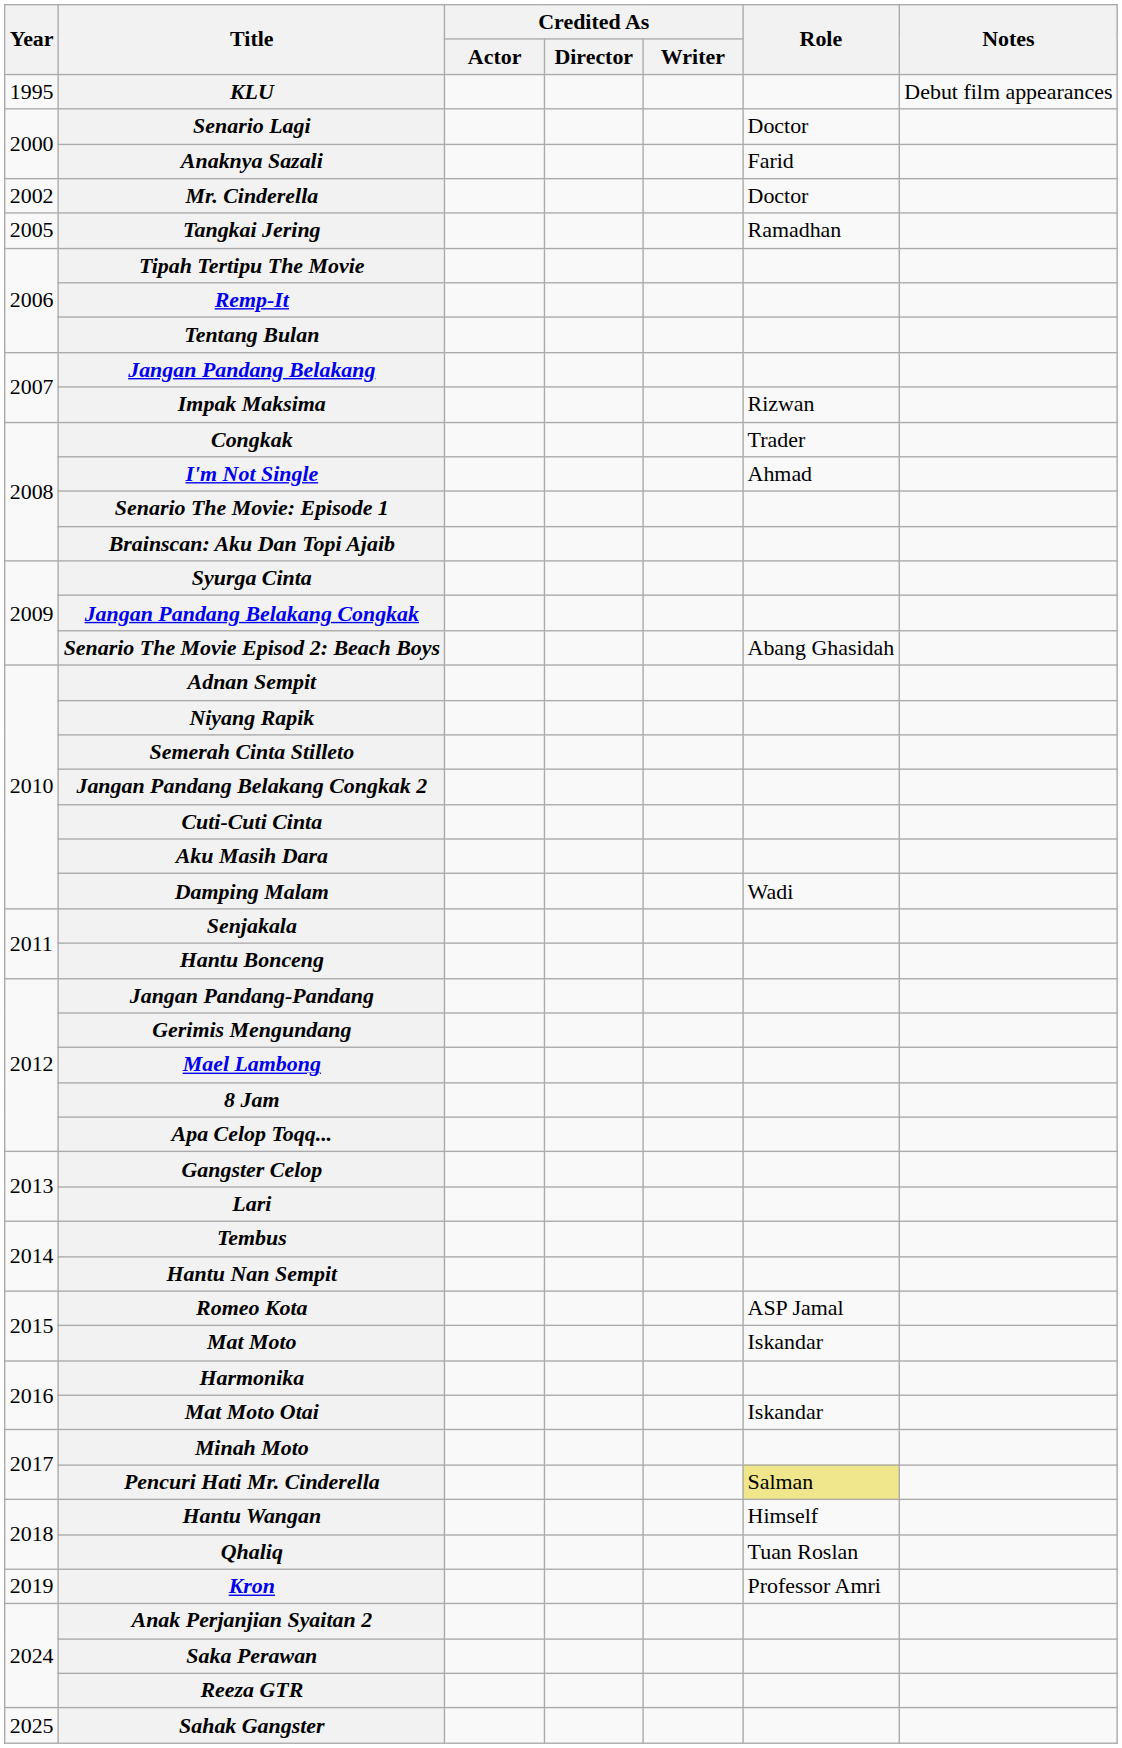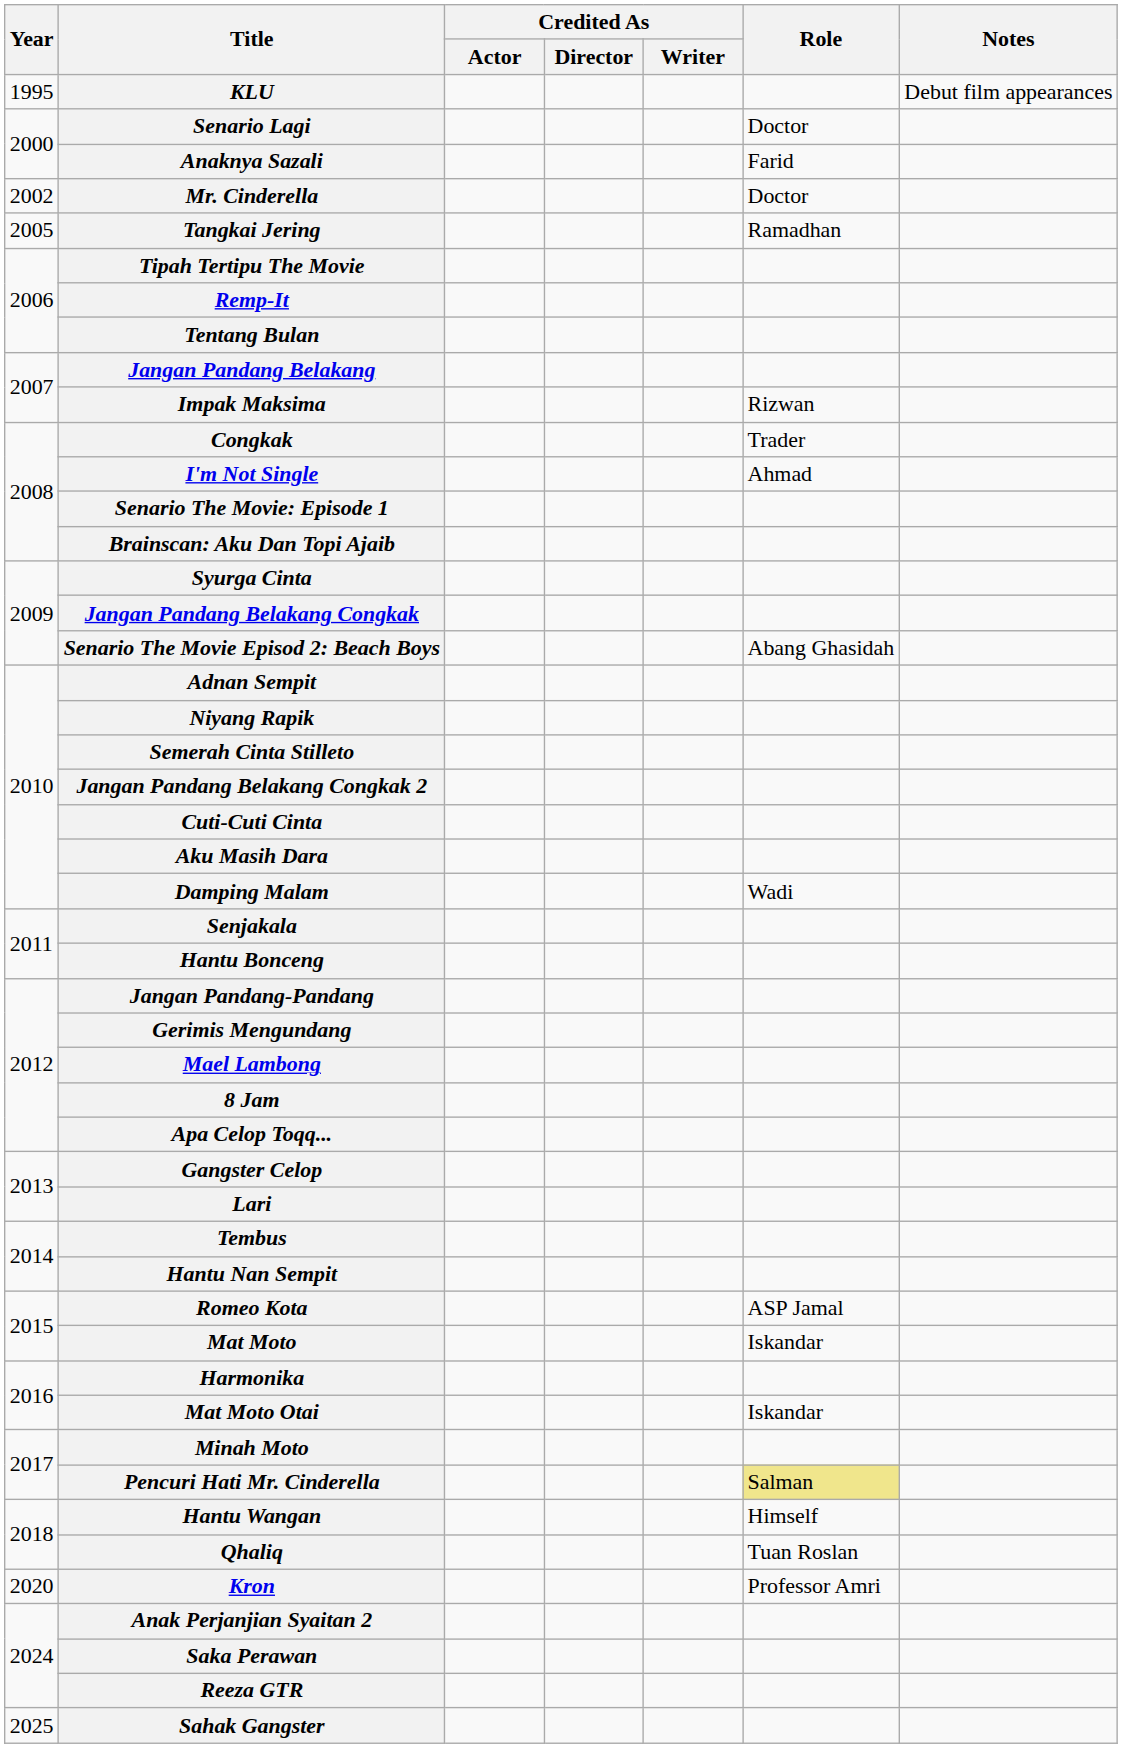 <table class="wikitable">
 <tr>
 <th rowspan="2">Year</th>
 <th rowspan="2">Title</th>
 <th colspan="3">Credited As</th>
 <th rowspan="2">Role</th>
 <th rowspan="2">Notes</th>
 </tr>
 <tr>
 <th width="65">Actor</th>
 <th width="65">Director</th>
 <th width="65">Writer</th>
 </tr>
 <tr>
 <td>1995</td>
 <th><em>KLU</em></th>
 <td></td>
 <td></td>
 <td></td>
 <td></td>
 <td>Debut film appearances</td>
 </tr>
 <tr>
 <td rowspan="2">2000</td>
 <th><em>Senario Lagi</em></th>
 <td></td>
 <td></td>
 <td></td>
 <td>Doctor</td>
 <td></td>
 </tr>
 <tr>
 <th><em>Anaknya Sazali</em></th>
 <td></td>
 <td></td>
 <td></td>
 <td>Farid</td>
 <td></td>
 </tr>
 <tr>
 <td>2002</td>
 <th><em>Mr. Cinderella</em></th>
 <td></td>
 <td></td>
 <td></td>
 <td>Doctor</td>
 <td></td>
 </tr>
 <tr>
 <td>2005</td>
 <th><em>Tangkai Jering</em></th>
 <td></td>
 <td></td>
 <td></td>
 <td>Ramadhan</td>
 <td></td>
 </tr>
 <tr>
 <td rowspan="3">2006</td>
 <th><em>Tipah Tertipu The Movie</em></th>
 <td></td>
 <td></td>
 <td></td>
 <td></td>
 <td></td>
 </tr>
 <tr>
 <th><em><a href='#'>Remp-It</a></em></th>
 <td></td>
 <td></td>
 <td></td>
 <td></td>
 <td></td>
 </tr>
 <tr>
 <th><em>Tentang Bulan</em></th>
 <td></td>
 <td></td>
 <td></td>
 <td></td>
 <td></td>
 </tr>
 <tr>
 <td rowspan="2">2007</td>
 <th><em><a href='#'>Jangan Pandang Belakang</a></em></th>
 <td></td>
 <td></td>
 <td></td>
 <td></td>
 <td></td>
 </tr>
 <tr>
 <th><em>Impak Maksima</em></th>
 <td></td>
 <td></td>
 <td></td>
 <td>Rizwan</td>
 <td></td>
 </tr>
 <tr>
 <td rowspan="4">2008</td>
 <th><em>Congkak</em></th>
 <td></td>
 <td></td>
 <td></td>
 <td>Trader</td>
 <td></td>
 </tr>
 <tr>
 <th><em><a href='#'>I'm Not Single</a></em></th>
 <td></td>
 <td></td>
 <td></td>
 <td>Ahmad</td>
 <td></td>
 </tr>
 <tr>
 <th><em>Senario The Movie: Episode 1</em></th>
 <td></td>
 <td></td>
 <td></td>
 <td></td>
 <td></td>
 </tr>
 <tr>
 <th><em>Brainscan: Aku Dan Topi Ajaib</em></th>
 <td></td>
 <td></td>
 <td></td>
 <td></td>
 <td></td>
 </tr>
 <tr>
 <td rowspan="3">2009</td>
 <th><em>Syurga Cinta</em></th>
 <td></td>
 <td></td>
 <td></td>
 <td></td>
 <td></td>
 </tr>
 <tr>
 <th><em><a href='#'>Jangan Pandang Belakang Congkak</a></em></th>
 <td></td>
 <td></td>
 <td></td>
 <td></td>
 <td></td>
 </tr>
 <tr>
 <th><em>Senario The Movie Episod 2: Beach Boys</em></th>
 <td></td>
 <td></td>
 <td></td>
 <td>Abang Ghasidah</td>
 <td></td>
 </tr>
 <tr>
 <td rowspan="7">2010</td>
 <th><em>Adnan Sempit</em></th>
 <td></td>
 <td></td>
 <td></td>
 <td></td>
 <td></td>
 </tr>
 <tr>
 <th><em>Niyang Rapik</em></th>
 <td></td>
 <td></td>
 <td></td>
 <td></td>
 <td></td>
 </tr>
 <tr>
 <th><em>Semerah Cinta Stilleto</em></th>
 <td></td>
 <td></td>
 <td></td>
 <td></td>
 <td></td>
 </tr>
 <tr>
 <th><em>Jangan Pandang Belakang Congkak 2</em></th>
 <td></td>
 <td></td>
 <td></td>
 <td></td>
 <td></td>
 </tr>
 <tr>
 <th><em>Cuti-Cuti Cinta</em></th>
 <td></td>
 <td></td>
 <td></td>
 <td></td>
 <td></td>
 </tr>
 <tr>
 <th><em>Aku Masih Dara</em></th>
 <td></td>
 <td></td>
 <td></td>
 <td></td>
 <td></td>
 </tr>
 <tr>
 <th><em>Damping Malam</em></th>
 <td></td>
 <td></td>
 <td></td>
 <td>Wadi</td>
 <td></td>
 </tr>
 <tr>
 <td rowspan="2">2011</td>
 <th><em>Senjakala</em></th>
 <td></td>
 <td></td>
 <td></td>
 <td></td>
 <td></td>
 </tr>
 <tr>
 <th><em>Hantu Bonceng</em></th>
 <td></td>
 <td></td>
 <td></td>
 <td></td>
 <td></td>
 </tr>
 <tr>
 <td rowspan="5">2012</td>
 <th><em>Jangan Pandang-Pandang</em></th>
 <td></td>
 <td></td>
 <td></td>
 <td></td>
 <td></td>
 </tr>
 <tr>
 <th><em>Gerimis Mengundang</em></th>
 <td></td>
 <td></td>
 <td></td>
 <td></td>
 <td></td>
 </tr>
 <tr>
 <th><em><a href='#'>Mael Lambong</a></em></th>
 <td></td>
 <td></td>
 <td></td>
 <td></td>
 <td></td>
 </tr>
 <tr>
 <th><em>8 Jam</em></th>
 <td></td>
 <td></td>
 <td></td>
 <td></td>
 <td></td>
 </tr>
 <tr>
 <th><em>Apa Celop Toqq...</em></th>
 <td></td>
 <td></td>
 <td></td>
 <td></td>
 <td></td>
 </tr>
 <tr>
 <td rowspan="2">2013</td>
 <th><em>Gangster Celop</em></th>
 <td></td>
 <td></td>
 <td></td>
 <td></td>
 <td></td>
 </tr>
 <tr>
 <th><em>Lari</em></th>
 <td></td>
 <td></td>
 <td></td>
 <td></td>
 <td></td>
 </tr>
 <tr>
 <td rowspan="2">2014</td>
 <th><em>Tembus</em></th>
 <td></td>
 <td></td>
 <td></td>
 <td></td>
 <td></td>
 </tr>
 <tr>
 <th><em>Hantu Nan Sempit</em></th>
 <td></td>
 <td></td>
 <td></td>
 <td></td>
 <td></td>
 </tr>
 <tr>
 <td rowspan="2">2015</td>
 <th><em>Romeo Kota</em></th>
 <td></td>
 <td></td>
 <td></td>
 <td>ASP Jamal</td>
 <td></td>
 </tr>
 <tr>
 <th><em>Mat Moto</em></th>
 <td></td>
 <td></td>
 <td></td>
 <td>Iskandar</td>
 <td></td>
 </tr>
 <tr>
 <td rowspan="2">2016</td>
 <th><em>Harmonika</em></th>
 <td></td>
 <td></td>
 <td></td>
 <td></td>
 <td></td>
 </tr>
 <tr>
 <th><em>Mat Moto Otai</em></th>
 <td></td>
 <td></td>
 <td></td>
 <td>Iskandar</td>
 <td></td>
 </tr>
 <tr>
 <td rowspan="2">2017</td>
 <th><em>Minah Moto</em></th>
 <td></td>
 <td></td>
 <td></td>
 <td></td>
 <td></td>
 </tr>
 <tr>
 <th><em>Pencuri Hati Mr. Cinderella</em></th>
 <td></td>
 <td></td>
 <td></td>
 <td style="background: khaki;">Salman</td>
 <td></td>
 </tr>
 <tr>
 <td rowspan="2">2018</td>
 <th><em>Hantu Wangan</em></th>
 <td></td>
 <td></td>
 <td></td>
 <td>Himself</td>
 <td></td>
 </tr>
 <tr>
 <th><em>Qhaliq</em></th>
 <td></td>
 <td></td>
 <td></td>
 <td>Tuan Roslan</td>
 <td></td>
 </tr>
 <tr>
-<td>2019</td>
+<td>2020</td>
 <th><em><a href='#'>Kron</a></em></th>
 <td></td>
 <td></td>
 <td></td>
 <td>Professor Amri</td>
 <td></td>
 </tr>
 <tr>
 <td rowspan="3">2024</td>
 <th><em>Anak Perjanjian Syaitan 2</em></th>
 <td></td>
 <td></td>
 <td></td>
 <td></td>
 <td></td>
 </tr>
 <tr>
 <th><em>Saka Perawan</em></th>
 <td></td>
 <td></td>
 <td></td>
 <td></td>
 <td></td>
 </tr>
 <tr>
 <th><em>Reeza GTR</em></th>
 <td></td>
 <td></td>
 <td></td>
 <td></td>
 <td></td>
 </tr>
 <tr>
 <td>2025</td>
 <th><em>Sahak Gangster</em></th>
 <td></td>
 <td></td>
 <td></td>
 <td></td>
 <td></td>
 </tr>
 </table>
